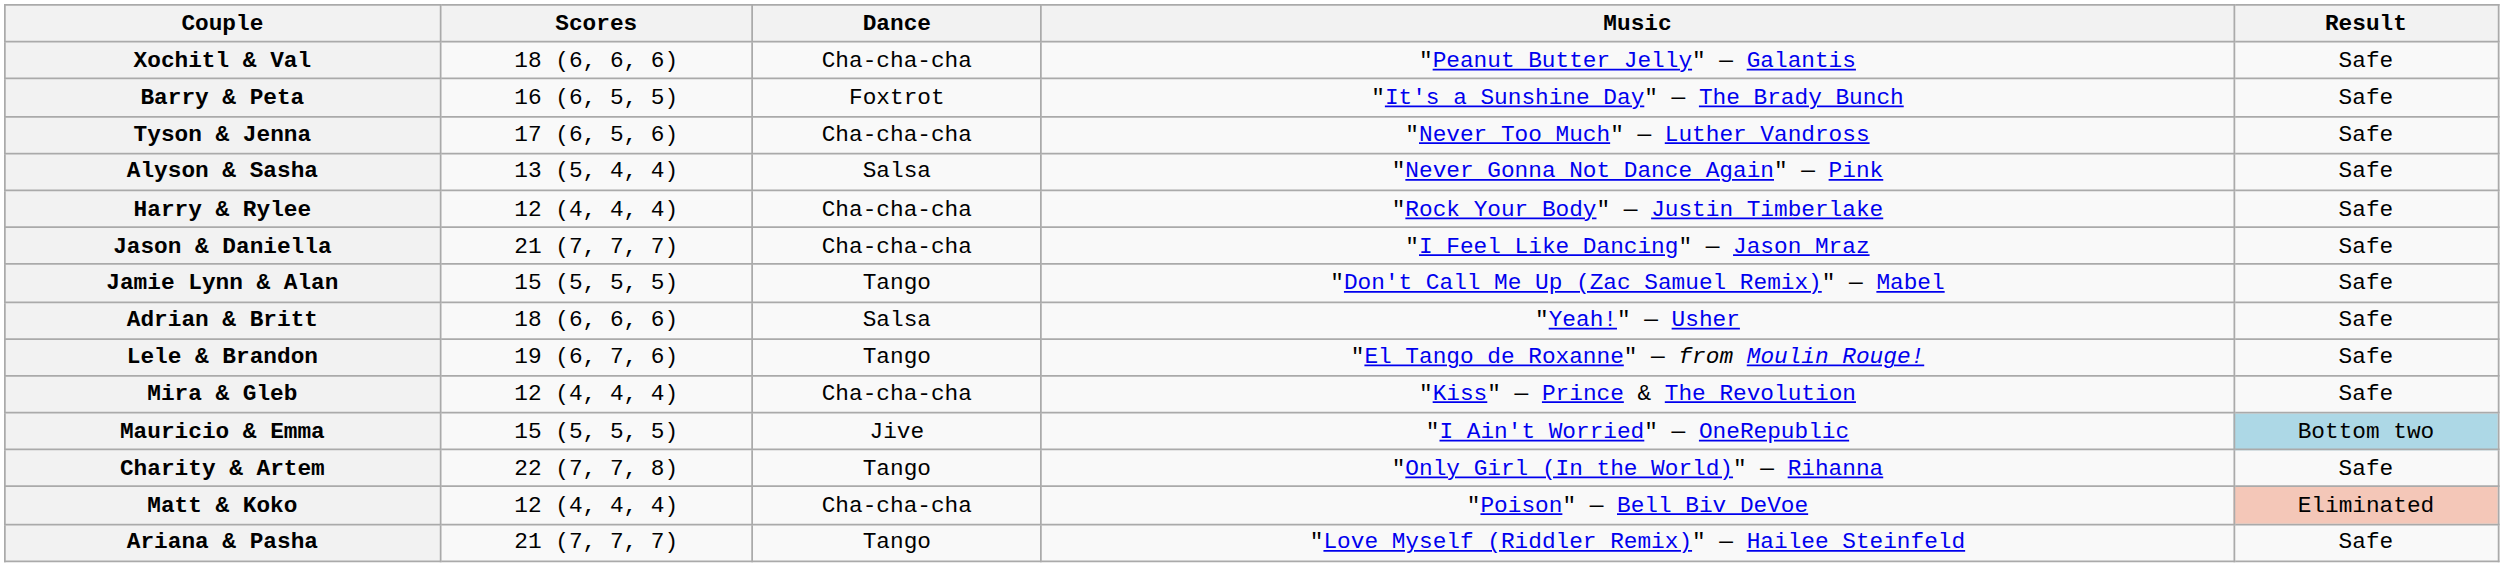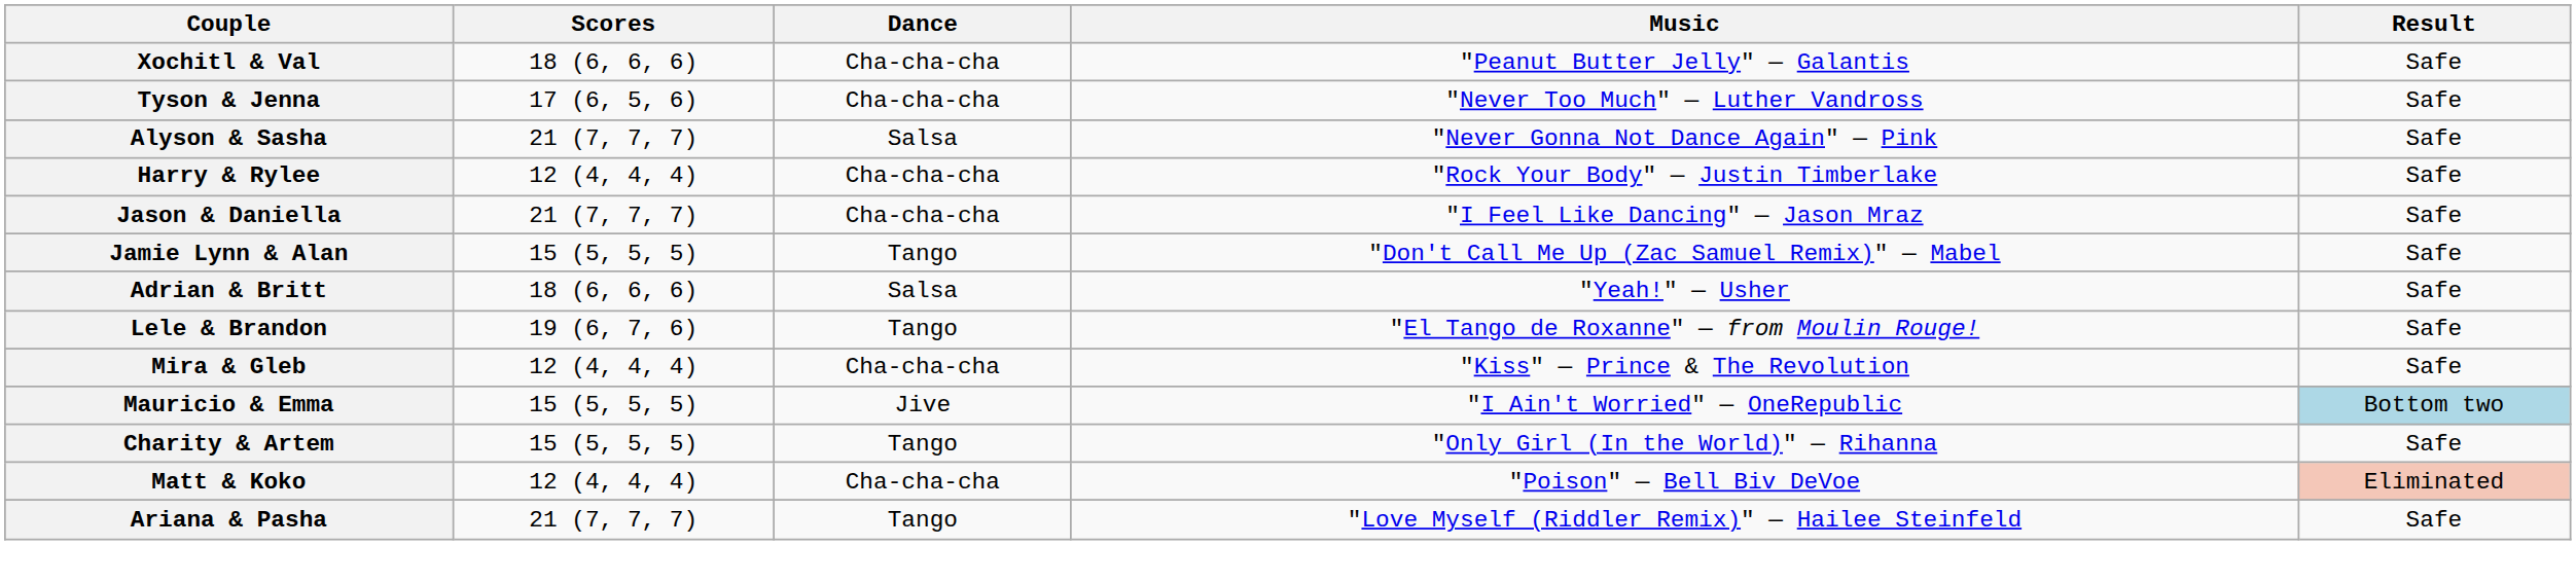 <table class="wikitable sortable" style="text-align:center; width: 90%">
 <tr>
 <th scope="col">Couple</th>
 <th scope="col">Scores</th>
 <th scope="col" class="unsortable">Dance</th>
 <th class="unsortable" scope="col">Music</th>
 <th class="unsortable" scope="col">Result</th>
 </tr>
 <tr>
 <th scope="row">Xochitl & Val</th>
 <td>18 (6, 6, 6)</td>
 <td>Cha-cha-cha</td>
 <td>"<a href='#'>Peanut Butter Jelly</a>" — <a href='#'>Galantis</a></td>
 <td>Safe</td>
 </tr>
 <tr>
-<th scope="row">Barry & Peta</th>
-<td>16 (6, 5, 5)</td>
-<td>Foxtrot</td>
-<td>"<a href='#'>It's a Sunshine Day</a>" — <a href='#'>The Brady Bunch</a></td>
-<td>Safe</td>
-</tr>
-<tr>
 <th scope="row">Tyson & Jenna</th>
 <td>17 (6, 5, 6)</td>
 <td>Cha-cha-cha</td>
 <td>"<a href='#'>Never Too Much</a>" — <a href='#'>Luther Vandross</a></td>
 <td>Safe</td>
 </tr>
 <tr>
 <th scope="row">Alyson & Sasha</th>
-<td>13 (5, 4, 4)</td>
+<td>21 (7, 7, 7)</td>
 <td>Salsa</td>
 <td>"<a href='#'>Never Gonna Not Dance Again</a>" — <a href='#'>Pink</a></td>
 <td>Safe</td>
 </tr>
 <tr>
 <th scope="row">Harry & Rylee</th>
 <td>12 (4, 4, 4)</td>
 <td>Cha-cha-cha</td>
 <td>"<a href='#'>Rock Your Body</a>" — <a href='#'>Justin Timberlake</a></td>
 <td>Safe</td>
 </tr>
 <tr>
 <th scope="row">Jason & Daniella</th>
 <td>21 (7, 7, 7)</td>
 <td>Cha-cha-cha</td>
 <td>"<a href='#'>I Feel Like Dancing</a>" — <a href='#'>Jason Mraz</a></td>
 <td>Safe</td>
 </tr>
 <tr>
 <th scope="row">Jamie Lynn & Alan</th>
 <td>15 (5, 5, 5)</td>
 <td>Tango</td>
 <td>"<a href='#'>Don't Call Me Up (Zac Samuel Remix)</a>" — <a href='#'>Mabel</a></td>
 <td>Safe</td>
 </tr>
 <tr>
 <th scope="row">Adrian & Britt</th>
 <td>18 (6, 6, 6)</td>
 <td>Salsa</td>
 <td>"<a href='#'>Yeah!</a>" — <a href='#'>Usher</a></td>
 <td>Safe</td>
 </tr>
 <tr>
 <th scope="row">Lele & Brandon</th>
 <td>19 (6, 7, 6)</td>
 <td>Tango</td>
 <td>"<a href='#'>El Tango de Roxanne</a>" — <em>from <a href='#'>Moulin Rouge!</a></em></td>
 <td>Safe</td>
 </tr>
 <tr>
 <th scope="row">Mira & Gleb</th>
 <td>12 (4, 4, 4)</td>
 <td>Cha-cha-cha</td>
 <td>"<a href='#'>Kiss</a>" — <a href='#'>Prince</a> & <a href='#'>The Revolution</a></td>
 <td>Safe</td>
 </tr>
 <tr>
 <th scope="row">Mauricio & Emma</th>
 <td>15 (5, 5, 5)</td>
 <td>Jive</td>
 <td>"<a href='#'>I Ain't Worried</a>" — <a href='#'>OneRepublic</a></td>
 <td bgcolor="lightblue">Bottom two</td>
 </tr>
 <tr>
 <th scope="row">Charity & Artem</th>
-<td>22 (7, 7, 8)</td>
+<td>15 (5, 5, 5)</td>
 <td>Tango</td>
 <td>"<a href='#'>Only Girl (In the World)</a>" — <a href='#'>Rihanna</a></td>
 <td>Safe</td>
 </tr>
 <tr>
 <th scope="row">Matt & Koko</th>
 <td>12 (4, 4, 4)</td>
 <td>Cha-cha-cha</td>
 <td>"<a href='#'>Poison</a>" — <a href='#'>Bell Biv DeVoe</a></td>
 <td bgcolor="f4c7b8">Eliminated</td>
 </tr>
 <tr>
 <th scope="row">Ariana & Pasha</th>
 <td>21 (7, 7, 7)</td>
 <td>Tango</td>
 <td>"<a href='#'>Love Myself (Riddler Remix)</a>" — <a href='#'>Hailee Steinfeld</a></td>
 <td>Safe</td>
 </tr>
 </table>
